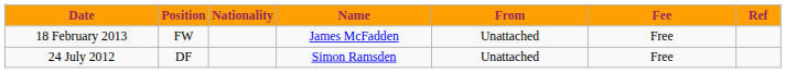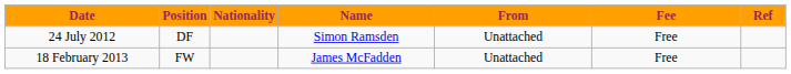 <table class="wikitable" style="text-align:center; font-size:90%">
 <tr>
 <th style="background:#ffa000; color:#98285c; width:200px;">Date</th>
 <th style="background:#ffa000; color:#98285c; width:50px;">Position</th>
 <th style="background:#ffa000; color:#98285c; width:50px;">Nationality</th>
 <th style="background:#ffa000; color:#98285c; width:200px;">Name</th>
 <th style="background:#ffa000; color:#98285c; width:200px;">From</th>
 <th style="background:#ffa000; color:#98285c; width:200px;">Fee</th>
 <th style="background:#ffa000; color:#98285c; width:50px;">Ref</th>
 </tr>
 <tr>
+<td>24 July 2012</td>
+<td>DF</td>
+<td></td>
+<td><a href='#'>Simon Ramsden</a></td>
+<td>Unattached</td>
+<td>Free</td>
+<td></td>
+</tr>
+<tr>
 <td>18 February 2013</td>
 <td>FW</td>
 <td></td>
 <td><a href='#'>James McFadden</a></td>
 <td>Unattached</td>
 <td>Free</td>
 <td></td>
 </tr>
-<tr>
-<td>24 July 2012</td>
-<td>DF</td>
-<td></td>
-<td><a href='#'>Simon Ramsden</a></td>
-<td>Unattached</td>
-<td>Free</td>
-<td></td>
-</tr>
 </table>
